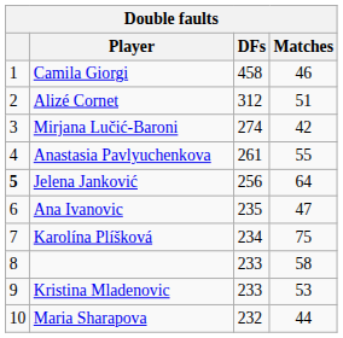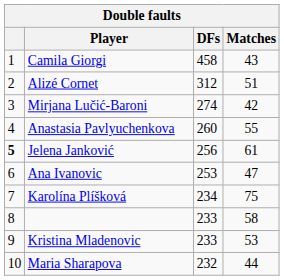 <table class="wikitable sortable" style=font-size:90%>
 <tr>
 <th colspan=4>Double faults</th>
 </tr>
 <tr>
 <th></th>
 <th width=171>Player</th>
 <th width=20>DFs</th>
 <th>Matches</th>
 </tr>
 <tr>
 <td>1</td>
 <td> <a href='#'>Camila Giorgi</a></td>
 <td>458</td>
-<td align=center>46</td>
+<td align=center>43</td>
 </tr>
 <tr>
 <td>2</td>
 <td> <a href='#'>Alizé Cornet</a></td>
 <td>312</td>
 <td align=center>51</td>
 </tr>
 <tr>
 <td>3</td>
 <td> <a href='#'>Mirjana Lučić-Baroni</a></td>
 <td>274</td>
 <td align=center>42</td>
 </tr>
 <tr>
 <td>4</td>
 <td> <a href='#'>Anastasia Pavlyuchenkova</a></td>
-<td>261</td>
+<td>260</td>
 <td align=center>55</td>
 </tr>
 <tr>
 <td><strong>5</strong></td>
 <td> <a href='#'>Jelena Janković</a></td>
 <td>256</td>
-<td align=center>64</td>
+<td align=center>61</td>
 </tr>
 <tr>
 <td>6</td>
 <td> <a href='#'>Ana Ivanovic</a></td>
-<td>235</td>
+<td>253</td>
 <td align=center>47</td>
 </tr>
 <tr>
 <td>7</td>
 <td> <a href='#'>Karolína Plíšková</a></td>
 <td>234</td>
 <td align=center>75</td>
 </tr>
 <tr>
 <td>8</td>
 <td></td>
 <td>233</td>
 <td align=center>58</td>
 </tr>
 <tr>
 <td>9</td>
 <td> <a href='#'>Kristina Mladenovic</a></td>
 <td>233</td>
 <td align=center>53</td>
 </tr>
 <tr>
 <td>10</td>
 <td> <a href='#'>Maria Sharapova</a></td>
 <td>232</td>
 <td align=center>44</td>
 </tr>
 </table>
